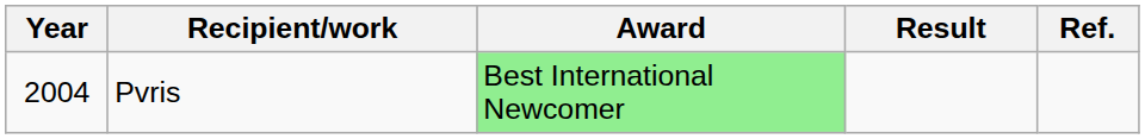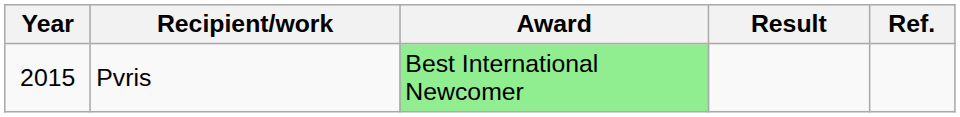 <table class="wikitable plainrowheaders">
 <tr>
 <th scope="col" style="width:3em;">Year</th>
 <th scope="col" style="width:12em;">Recipient/work</th>
 <th scope="col" style="width:12em;">Award</th>
 <th scope="col" style="width:6em;">Result</th>
 <th scope="col" style="width:3em;">Ref.</th>
 </tr>
 <tr>
-<td align="center">2004</td>
+<td align="center">2015</td>
 <td>Pvris</td>
 <td style="background: lightgreen;">Best International Newcomer</td>
 <td></td>
 <td align="center"></td>
 </tr>
 </table>
